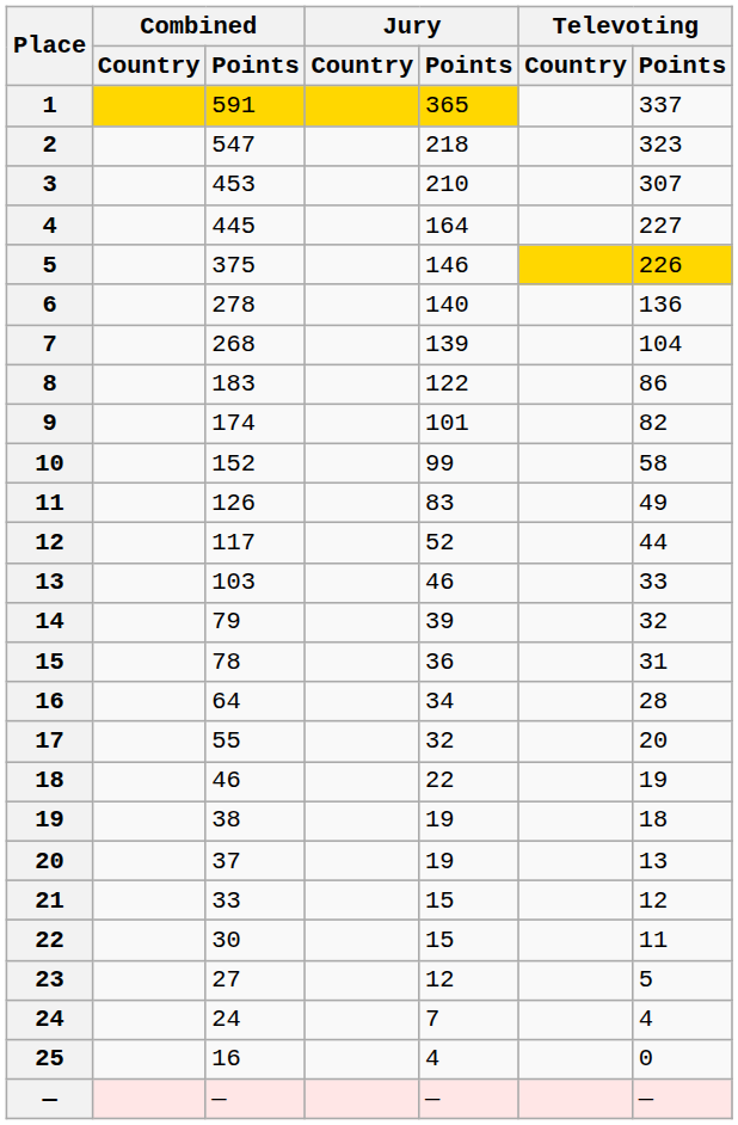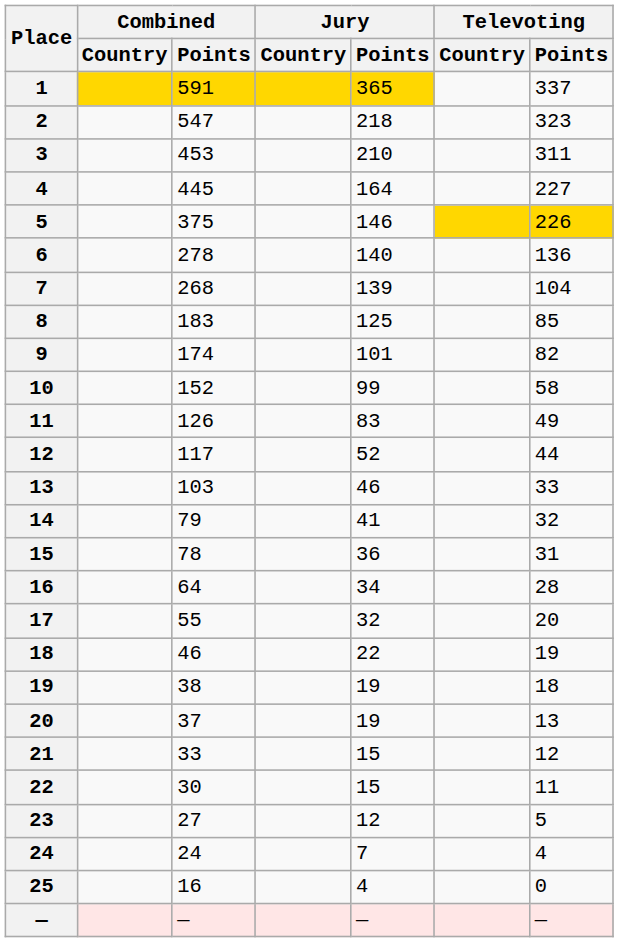 <table class="wikitable collapsible plainrowheaders" style="float: right; margin: 10px;">
 <tr>
 <th rowspan="2" scope="col">Place</th>
 <th colspan="2" scope="col">Combined</th>
 <th colspan="2" scope="col">Jury</th>
 <th colspan="2" scope="col">Televoting</th>
 </tr>
 <tr>
 <th scope="col">Country</th>
 <th scope="col">Points</th>
 <th scope="col">Country</th>
 <th scope="col">Points</th>
 <th scope="col">Country</th>
 <th scope="col">Points</th>
 </tr>
 <tr>
 <th scope="row" style="text-align: center;">1</th>
 <td bgcolor=gold></td>
 <td bgcolor=gold>591</td>
 <td bgcolor=gold></td>
 <td bgcolor=gold>365</td>
 <td></td>
 <td>337</td>
 </tr>
 <tr>
 <th scope="row" style="text-align: center;">2</th>
 <td></td>
 <td>547</td>
 <td></td>
 <td>218</td>
 <td></td>
 <td>323</td>
 </tr>
 <tr>
 <th scope="row" style="text-align: center;">3</th>
 <td></td>
 <td>453</td>
 <td></td>
 <td>210</td>
 <td></td>
-<td>307</td>
+<td>311</td>
 </tr>
 <tr>
 <th scope="row" style="text-align: center;">4</th>
 <td></td>
 <td>445</td>
 <td></td>
 <td>164</td>
 <td></td>
 <td>227</td>
 </tr>
 <tr>
 <th scope="row" style="text-align: center;">5</th>
 <td></td>
 <td>375</td>
 <td></td>
 <td>146</td>
 <td bgcolor=gold></td>
 <td bgcolor=gold>226</td>
 </tr>
 <tr>
 <th scope="row" style="text-align: center;">6</th>
 <td></td>
 <td>278</td>
 <td></td>
 <td>140</td>
 <td></td>
 <td>136</td>
 </tr>
 <tr>
 <th scope="row" style="text-align: center;">7</th>
 <td></td>
 <td>268</td>
 <td></td>
 <td>139</td>
 <td></td>
 <td>104</td>
 </tr>
 <tr>
 <th scope="row" style="text-align: center;">8</th>
 <td></td>
 <td>183</td>
 <td></td>
-<td>122</td>
+<td>125</td>
 <td></td>
-<td>86</td>
+<td>85</td>
 </tr>
 <tr>
 <th scope="row" style="text-align: center;">9</th>
 <td></td>
 <td>174</td>
 <td></td>
 <td>101</td>
 <td></td>
 <td>82</td>
 </tr>
 <tr>
 <th scope="row" style="text-align: center;">10</th>
 <td></td>
 <td>152</td>
 <td></td>
 <td>99</td>
 <td></td>
 <td>58</td>
 </tr>
 <tr>
 <th scope="row" style="text-align: center;">11</th>
 <td></td>
 <td>126</td>
 <td></td>
 <td>83</td>
 <td></td>
 <td>49</td>
 </tr>
 <tr>
 <th scope="row" style="text-align: center;">12</th>
 <td></td>
 <td>117</td>
 <td></td>
 <td>52</td>
 <td></td>
 <td>44</td>
 </tr>
 <tr>
 <th scope="row" style="text-align: center;">13</th>
 <td></td>
 <td>103</td>
 <td></td>
 <td>46</td>
 <td></td>
 <td>33</td>
 </tr>
 <tr>
 <th scope="row" style="text-align: center;">14</th>
 <td></td>
 <td>79</td>
 <td></td>
-<td>39</td>
+<td>41</td>
 <td></td>
 <td>32</td>
 </tr>
 <tr>
 <th scope="row" style="text-align: center;">15</th>
 <td></td>
 <td>78</td>
 <td></td>
 <td>36</td>
 <td></td>
 <td>31</td>
 </tr>
 <tr>
 <th scope="row" style="text-align: center;">16</th>
 <td></td>
 <td>64</td>
 <td></td>
 <td>34</td>
 <td></td>
 <td>28</td>
 </tr>
 <tr>
 <th scope="row" style="text-align: center;">17</th>
 <td></td>
 <td>55</td>
 <td></td>
 <td>32</td>
 <td></td>
 <td>20</td>
 </tr>
 <tr>
 <th scope="row" style="text-align: center;">18</th>
 <td></td>
 <td>46</td>
 <td></td>
 <td>22</td>
 <td></td>
 <td>19</td>
 </tr>
 <tr>
 <th scope="row" style="text-align: center;">19</th>
 <td></td>
 <td>38</td>
 <td></td>
 <td>19</td>
 <td></td>
 <td>18</td>
 </tr>
 <tr>
 <th scope="row" style="text-align: center;">20</th>
 <td></td>
 <td>37</td>
 <td></td>
 <td>19</td>
 <td></td>
 <td>13</td>
 </tr>
 <tr>
 <th scope="row" style="text-align: center;">21</th>
 <td></td>
 <td>33</td>
 <td></td>
 <td>15</td>
 <td></td>
 <td>12</td>
 </tr>
 <tr>
 <th scope="row" style="text-align: center;">22</th>
 <td></td>
 <td>30</td>
 <td></td>
 <td>15</td>
 <td></td>
 <td>11</td>
 </tr>
 <tr>
 <th scope="row" style="text-align: center;">23</th>
 <td></td>
 <td>27</td>
 <td></td>
 <td>12</td>
 <td></td>
 <td>5</td>
 </tr>
 <tr>
 <th scope="row" style="text-align: center;">24</th>
 <td></td>
 <td>24</td>
 <td></td>
 <td>7</td>
 <td></td>
 <td>4</td>
 </tr>
 <tr>
 <th scope="row" style="text-align: center;">25</th>
 <td></td>
 <td>16</td>
 <td></td>
 <td>4</td>
 <td></td>
 <td>0</td>
 </tr>
 <tr>
 <th scope="row" style="text-align: center;">—</th>
 <td bgcolor=#FFE6E6></td>
 <td bgcolor=#FFE6E6>—</td>
 <td bgcolor=#FFE6E6></td>
 <td bgcolor=#FFE6E6>—</td>
 <td bgcolor=#FFE6E6></td>
 <td bgcolor=#FFE6E6>—</td>
 </tr>
 </table>
